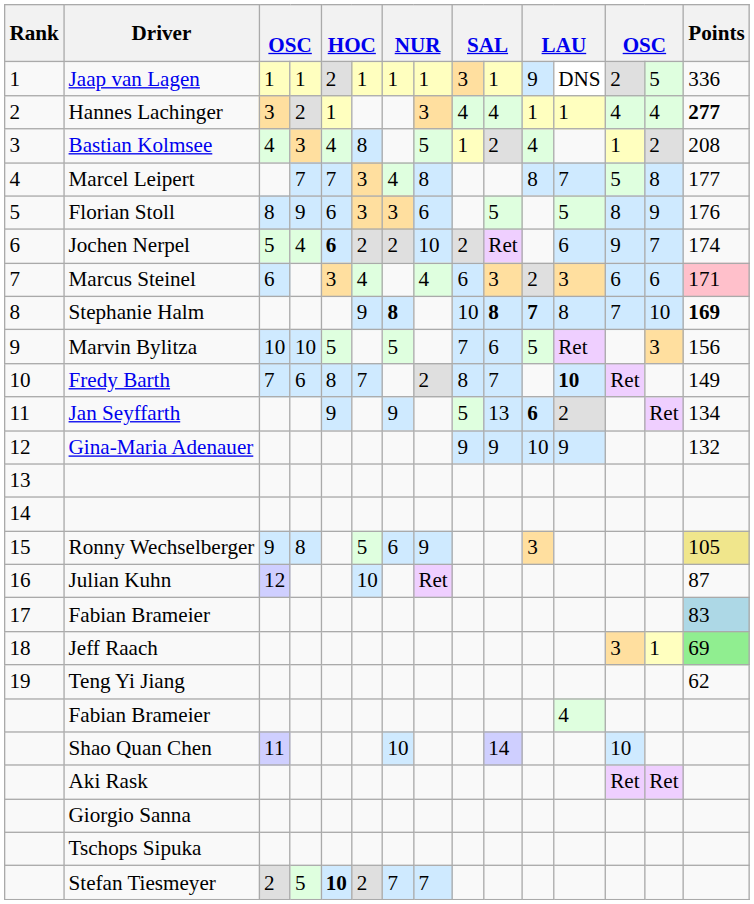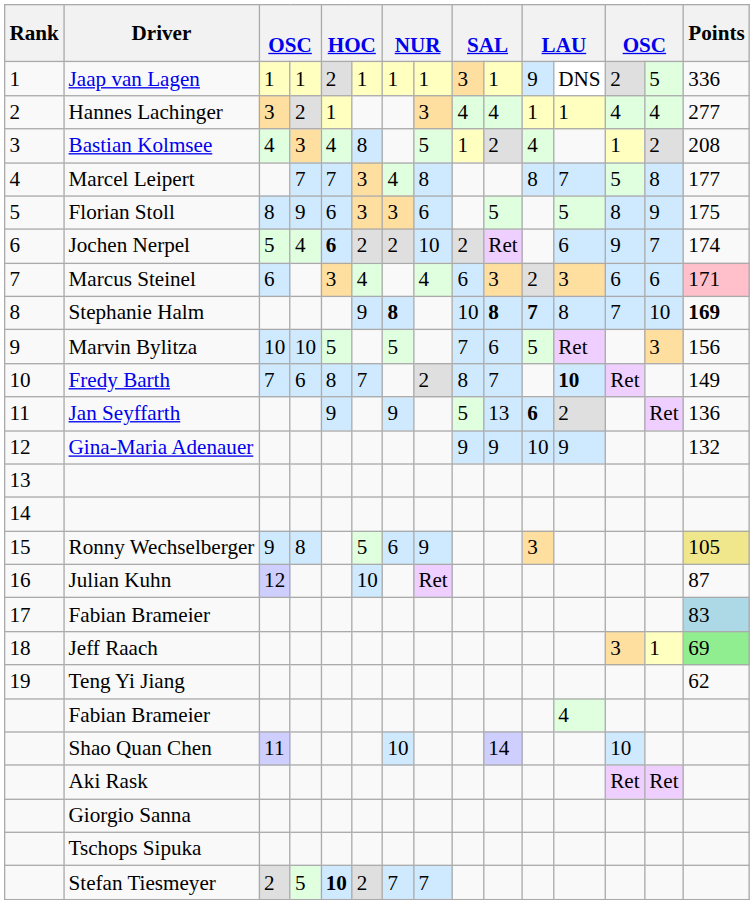 <table class="wikitable">
 <tr>
 <th>Rank</th>
 <th>Driver</th>
 <th colspan=2> <br> <a href='#'>OSC</a></th>
 <th colspan=2> <br> <a href='#'>HOC</a></th>
 <th colspan=2> <br> <a href='#'>NUR</a></th>
 <th colspan=2> <br> <a href='#'>SAL</a></th>
 <th colspan=2> <br> <a href='#'>LAU</a></th>
 <th colspan=2> <br> <a href='#'>OSC</a></th>
 <th>Points</th>
 </tr>
 <tr>
 <td>1</td>
 <td> <a href='#'>Jaap van Lagen</a></td>
 <td style="background:#FFFFBF;">1</td>
 <td style="background:#FFFFBF;">1</td>
 <td style="background:#DFDFDF;">2</td>
 <td style="background:#FFFFBF;">1</td>
 <td style="background:#FFFFBF;">1</td>
 <td style="background:#FFFFBF;">1</td>
 <td style="background:#FFDF9F;">3</td>
 <td style="background:#FFFFBF;">1</td>
 <td style="background:#CFEAFF;">9</td>
 <td style="background:#FFFFFF;">DNS</td>
 <td style="background:#DFDFDF;">2</td>
 <td style="background:#DFFFDF;">5</td>
 <td>336</td>
 </tr>
 <tr>
 <td>2</td>
 <td> Hannes Lachinger</td>
 <td style="background:#FFDF9F;">3</td>
 <td style="background:#DFDFDF;">2</td>
 <td style="background:#FFFFBF;">1</td>
 <td></td>
 <td></td>
 <td style="background:#FFDF9F;">3</td>
 <td style="background:#DFFFDF;">4</td>
 <td style="background:#DFFFDF;">4</td>
 <td style="background:#FFFFBF;">1</td>
 <td style="background:#FFFFBF;">1</td>
 <td style="background:#DFFFDF;">4</td>
 <td style="background:#DFFFDF;">4</td>
-<td><strong>277</strong></td>
+<td>277</td>
 </tr>
 <tr>
 <td>3</td>
 <td> <a href='#'>Bastian Kolmsee</a></td>
 <td style="background:#DFFFDF;">4</td>
 <td style="background:#FFDF9F;">3</td>
 <td style="background:#DFFFDF;">4</td>
 <td style="background:#CFEAFF;">8</td>
 <td></td>
 <td style="background:#DFFFDF;">5</td>
 <td style="background:#FFFFBF;">1</td>
 <td style="background:#DFDFDF;">2</td>
 <td style="background:#DFFFDF;">4</td>
 <td></td>
 <td style="background:#FFFFBF;">1</td>
 <td style="background:#DFDFDF;">2</td>
 <td>208</td>
 </tr>
 <tr>
 <td>4</td>
 <td> Marcel Leipert</td>
 <td></td>
 <td style="background:#CFEAFF;">7</td>
 <td style="background:#CFEAFF;">7</td>
 <td style="background:#FFDF9F;">3</td>
 <td style="background:#DFFFDF;">4</td>
 <td style="background:#CFEAFF;">8</td>
 <td></td>
 <td></td>
 <td style="background:#CFEAFF;">8</td>
 <td style="background:#CFEAFF;">7</td>
 <td style="background:#DFFFDF;">5</td>
 <td style="background:#CFEAFF;">8</td>
 <td>177</td>
 </tr>
 <tr>
 <td>5</td>
 <td> Florian Stoll</td>
 <td style="background:#CFEAFF;">8</td>
 <td style="background:#CFEAFF;">9</td>
 <td style="background:#CFEAFF;">6</td>
 <td style="background:#FFDF9F;">3</td>
 <td style="background:#FFDF9F;">3</td>
 <td style="background:#CFEAFF;">6</td>
 <td></td>
 <td style="background:#DFFFDF;">5</td>
 <td></td>
 <td style="background:#DFFFDF;">5</td>
 <td style="background:#CFEAFF;">8</td>
 <td style="background:#CFEAFF;">9</td>
-<td>176</td>
+<td>175</td>
 </tr>
 <tr>
 <td>6</td>
 <td> Jochen Nerpel</td>
 <td style="background:#DFFFDF;">5</td>
 <td style="background:#DFFFDF;">4</td>
 <td style="background:#CFEAFF;"><strong>6</strong></td>
 <td style="background:#DFDFDF;">2</td>
 <td style="background:#DFDFDF;">2</td>
 <td style="background:#CFEAFF;">10</td>
 <td style="background:#DFDFDF;">2</td>
 <td style="background:#EFCFFF;">Ret</td>
 <td></td>
 <td style="background:#CFEAFF;">6</td>
 <td style="background:#CFEAFF;">9</td>
 <td style="background:#CFEAFF;">7</td>
 <td>174</td>
 </tr>
 <tr>
 <td>7</td>
 <td> Marcus Steinel</td>
 <td style="background:#CFEAFF;">6</td>
 <td></td>
 <td style="background:#FFDF9F;">3</td>
 <td style="background:#DFFFDF;">4</td>
 <td></td>
 <td style="background:#DFFFDF;">4</td>
 <td style="background:#CFEAFF;">6</td>
 <td style="background:#FFDF9F;">3</td>
 <td style="background:#DFDFDF;">2</td>
 <td style="background:#FFDF9F;">3</td>
 <td style="background:#CFEAFF;">6</td>
 <td style="background:#CFEAFF;">6</td>
 <td style="background: pink;">171</td>
 </tr>
 <tr>
 <td>8</td>
 <td> Stephanie Halm</td>
 <td></td>
 <td></td>
 <td></td>
 <td style="background:#CFEAFF;">9</td>
 <td style="background:#CFEAFF;"><strong>8</strong></td>
 <td></td>
 <td style="background:#CFEAFF;">10</td>
 <td style="background:#CFEAFF;"><strong>8</strong></td>
 <td style="background:#CFEAFF;"><strong>7</strong></td>
 <td style="background:#CFEAFF;">8</td>
 <td style="background:#CFEAFF;">7</td>
 <td style="background:#CFEAFF;">10</td>
 <td><strong>169</strong></td>
 </tr>
 <tr>
 <td>9</td>
 <td> Marvin Bylitza</td>
 <td style="background:#CFEAFF;">10</td>
 <td style="background:#CFEAFF;">10</td>
 <td style="background:#DFFFDF;">5</td>
 <td></td>
 <td style="background:#DFFFDF;">5</td>
 <td></td>
 <td style="background:#CFEAFF;">7</td>
 <td style="background:#CFEAFF;">6</td>
 <td style="background:#DFFFDF;">5</td>
 <td style="background:#EFCFFF;">Ret</td>
 <td></td>
 <td style="background:#FFDF9F;">3</td>
 <td>156</td>
 </tr>
 <tr>
 <td>10</td>
 <td> <a href='#'>Fredy Barth</a></td>
 <td style="background:#CFEAFF;">7</td>
 <td style="background:#CFEAFF;">6</td>
 <td style="background:#CFEAFF;">8</td>
 <td style="background:#CFEAFF;">7</td>
 <td></td>
 <td style="background:#DFDFDF;">2</td>
 <td style="background:#CFEAFF;">8</td>
 <td style="background:#CFEAFF;">7</td>
 <td></td>
 <td style="background:#CFEAFF;"><strong>10</strong></td>
 <td style="background:#EFCFFF;">Ret</td>
 <td></td>
 <td>149</td>
 </tr>
 <tr>
 <td>11</td>
 <td> <a href='#'>Jan Seyffarth</a></td>
 <td></td>
 <td></td>
 <td style="background:#CFEAFF;">9</td>
 <td></td>
 <td style="background:#CFEAFF;">9</td>
 <td></td>
 <td style="background:#DFFFDF;">5</td>
 <td style="background:#CFEAFF;">13</td>
 <td style="background:#CFEAFF;"><strong>6</strong></td>
 <td style="background:#DFDFDF;">2</td>
 <td></td>
 <td style="background:#EFCFFF;">Ret</td>
-<td>134</td>
+<td>136</td>
 </tr>
 <tr>
 <td>12</td>
 <td> <a href='#'>Gina-Maria Adenauer</a></td>
 <td></td>
 <td></td>
 <td></td>
 <td></td>
 <td></td>
 <td></td>
 <td style="background:#CFEAFF;">9</td>
 <td style="background:#CFEAFF;">9</td>
 <td style="background:#CFEAFF;">10</td>
 <td style="background:#CFEAFF;">9</td>
 <td></td>
 <td></td>
 <td>132</td>
 </tr>
 <tr>
 <td>13</td>
 <td></td>
 <td></td>
 <td></td>
 <td></td>
 <td></td>
 <td></td>
 <td></td>
 <td></td>
 <td></td>
 <td></td>
 <td></td>
 <td></td>
 <td></td>
 <td></td>
 </tr>
 <tr>
 <td>14</td>
 <td></td>
 <td></td>
 <td></td>
 <td></td>
 <td></td>
 <td></td>
 <td></td>
 <td></td>
 <td></td>
 <td></td>
 <td></td>
 <td></td>
 <td></td>
 <td></td>
 </tr>
 <tr>
 <td>15</td>
 <td> Ronny Wechselberger</td>
 <td style="background:#CFEAFF;">9</td>
 <td style="background:#CFEAFF;">8</td>
 <td></td>
 <td style="background:#DFFFDF;">5</td>
 <td style="background:#CFEAFF;">6</td>
 <td style="background:#CFEAFF;">9</td>
 <td></td>
 <td></td>
 <td style="background:#FFDF9F;">3</td>
 <td></td>
 <td></td>
 <td></td>
 <td style="background: khaki;">105</td>
 </tr>
 <tr>
 <td>16</td>
 <td> Julian Kuhn</td>
 <td style="background:#CFCFFF;">12</td>
 <td></td>
 <td></td>
 <td style="background:#CFEAFF;">10</td>
 <td></td>
 <td style="background:#EFCFFF;">Ret</td>
 <td></td>
 <td></td>
 <td></td>
 <td></td>
 <td></td>
 <td></td>
 <td>87</td>
 </tr>
 <tr>
 <td>17</td>
 <td> Fabian Brameier</td>
 <td></td>
 <td></td>
 <td></td>
 <td></td>
 <td></td>
 <td></td>
 <td></td>
 <td></td>
 <td></td>
 <td></td>
 <td></td>
 <td></td>
 <td style="background: lightblue;">83</td>
 </tr>
 <tr>
 <td>18</td>
 <td> Jeff Raach</td>
 <td></td>
 <td></td>
 <td></td>
 <td></td>
 <td></td>
 <td></td>
 <td></td>
 <td></td>
 <td></td>
 <td></td>
 <td style="background:#FFDF9F;">3</td>
 <td style="background:#FFFFBF;">1</td>
 <td style="background: lightgreen;">69</td>
 </tr>
 <tr>
 <td>19</td>
 <td> Teng Yi Jiang</td>
 <td></td>
 <td></td>
 <td></td>
 <td></td>
 <td></td>
 <td></td>
 <td></td>
 <td></td>
 <td></td>
 <td></td>
 <td></td>
 <td></td>
 <td>62</td>
 </tr>
 <tr>
 <td></td>
 <td> Fabian Brameier</td>
 <td></td>
 <td></td>
 <td></td>
 <td></td>
 <td></td>
 <td></td>
 <td></td>
 <td></td>
 <td></td>
 <td style="background:#DFFFDF;">4</td>
 <td></td>
 <td></td>
 <td></td>
 </tr>
 <tr>
 <td></td>
 <td> Shao Quan Chen</td>
 <td style="background:#CFCFFF;">11</td>
 <td></td>
 <td></td>
 <td></td>
 <td style="background:#CFEAFF;">10</td>
 <td></td>
 <td></td>
 <td style="background:#CFCFFF;">14</td>
 <td></td>
 <td></td>
 <td style="background:#CFEAFF;">10</td>
 <td></td>
 <td></td>
 </tr>
 <tr>
 <td></td>
 <td> Aki Rask</td>
 <td></td>
 <td></td>
 <td></td>
 <td></td>
 <td></td>
 <td></td>
 <td></td>
 <td></td>
 <td></td>
 <td></td>
 <td style="background:#EFCFFF;">Ret</td>
 <td style="background:#EFCFFF;">Ret</td>
 <td></td>
 </tr>
 <tr>
 <td></td>
 <td> Giorgio Sanna</td>
 <td></td>
 <td></td>
 <td></td>
 <td></td>
 <td></td>
 <td></td>
 <td></td>
 <td></td>
 <td></td>
 <td></td>
 <td></td>
 <td></td>
 <td></td>
 </tr>
 <tr>
 <td></td>
 <td> Tschops Sipuka</td>
 <td></td>
 <td></td>
 <td></td>
 <td></td>
 <td></td>
 <td></td>
 <td></td>
 <td></td>
 <td></td>
 <td></td>
 <td></td>
 <td></td>
 <td></td>
 </tr>
 <tr>
 <td></td>
 <td> Stefan Tiesmeyer</td>
 <td style="background:#DFDFDF;">2</td>
 <td style="background:#DFFFDF;">5</td>
 <td style="background:#CFEAFF;"><strong>10</strong></td>
 <td style="background:#DFDFDF;">2</td>
 <td style="background:#CFEAFF;">7</td>
 <td style="background:#CFEAFF;">7</td>
 <td></td>
 <td></td>
 <td></td>
 <td></td>
 <td></td>
 <td></td>
 <td></td>
 </tr>
 </table>
